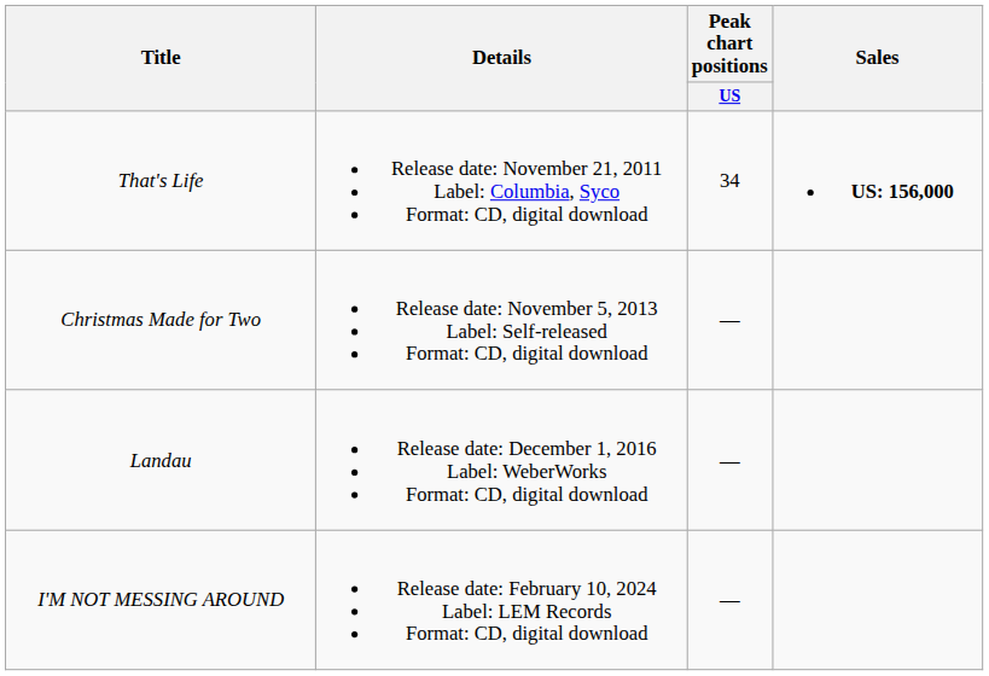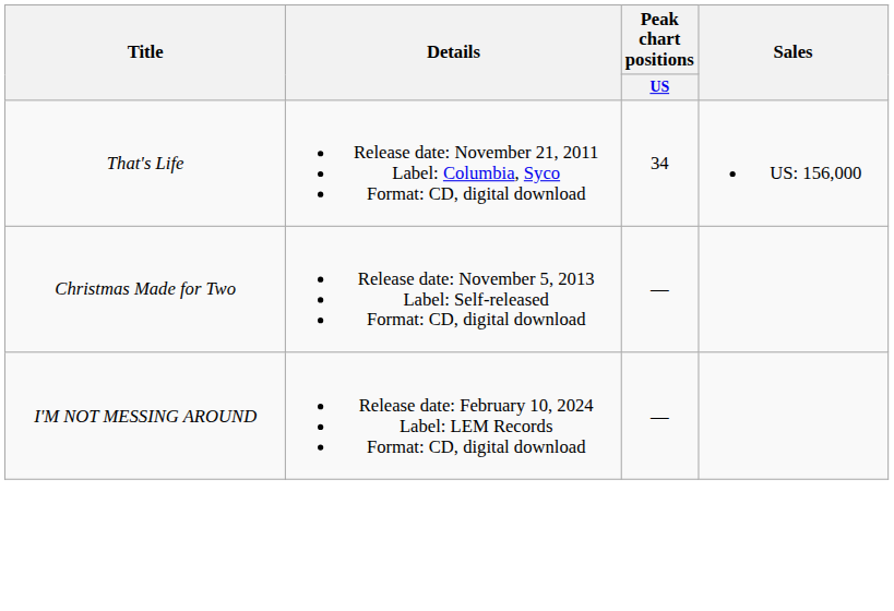 <table class="wikitable" style="text-align:center;">
 <tr>
 <th rowspan="2" style="width:15em;">Title</th>
 <th rowspan="2" style="width:18em;">Details</th>
 <th>Peak chart<br>positions</th>
 <th rowspan="2" style="width:10em;">Sales</th>
 </tr>
 <tr style="font-size:smaller;">
 <th style="width:45px;"><a href='#'>US</a></th>
 </tr>
 <tr>
 <td><em>That's Life</em></td>
 <td><br><ul><li>Release date: November 21, 2011</li><li>Label: <a href='#'>Columbia</a>, <a href='#'>Syco</a></li><li>Format: CD, digital download</li></ul></td>
 <td>34</td>
-<td><strong><br><ul><li>US: 156,000</li></ul></strong></td>
+<td><br><ul><li>US: 156,000</li></ul></td>
 </tr>
 <tr>
 <td><em>Christmas Made for Two</em></td>
 <td><br><ul><li>Release date: November 5, 2013</li><li>Label: Self-released</li><li>Format: CD, digital download</li></ul></td>
-<td>—</td>
-<td></td>
-</tr>
-<tr>
-<td><em>Landau</em></td>
-<td><br><ul><li>Release date: December 1, 2016</li><li>Label: WeberWorks</li><li>Format: CD, digital download</li></ul></td>
 <td>—</td>
 <td></td>
 </tr>
 <tr>
 <td><em>I'M NOT MESSING AROUND</em></td>
 <td><br><ul><li>Release date: February 10, 2024</li><li>Label: LEM Records</li><li>Format: CD, digital download</li></ul></td>
 <td>—</td>
 <td></td>
 </tr>
 </table>
